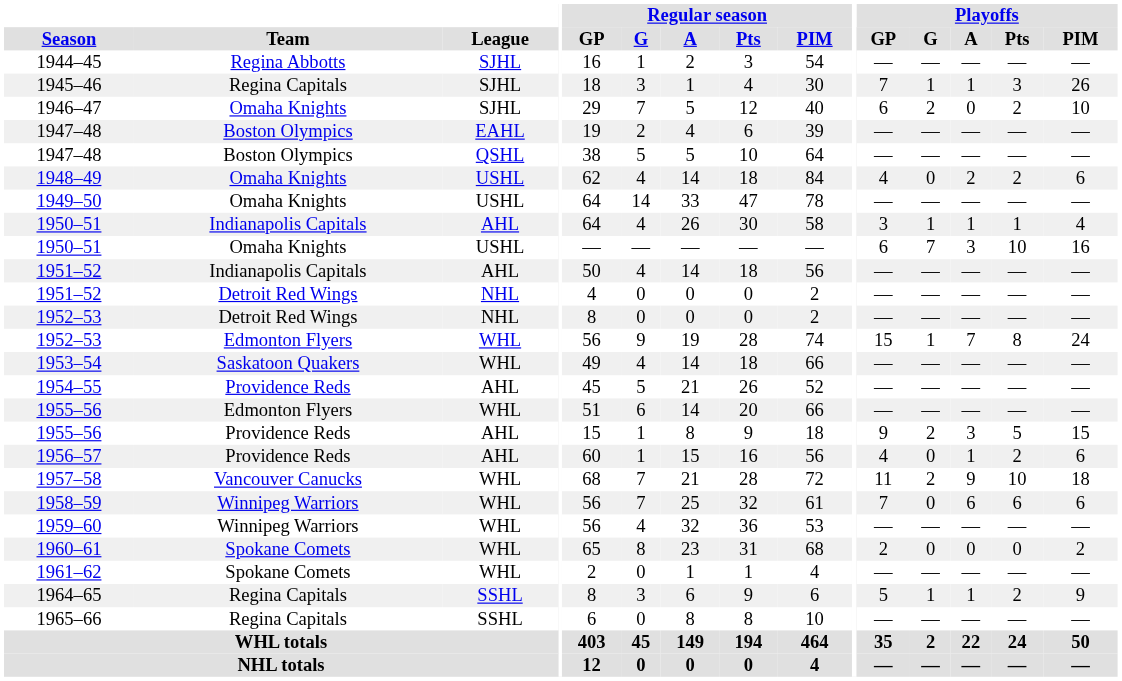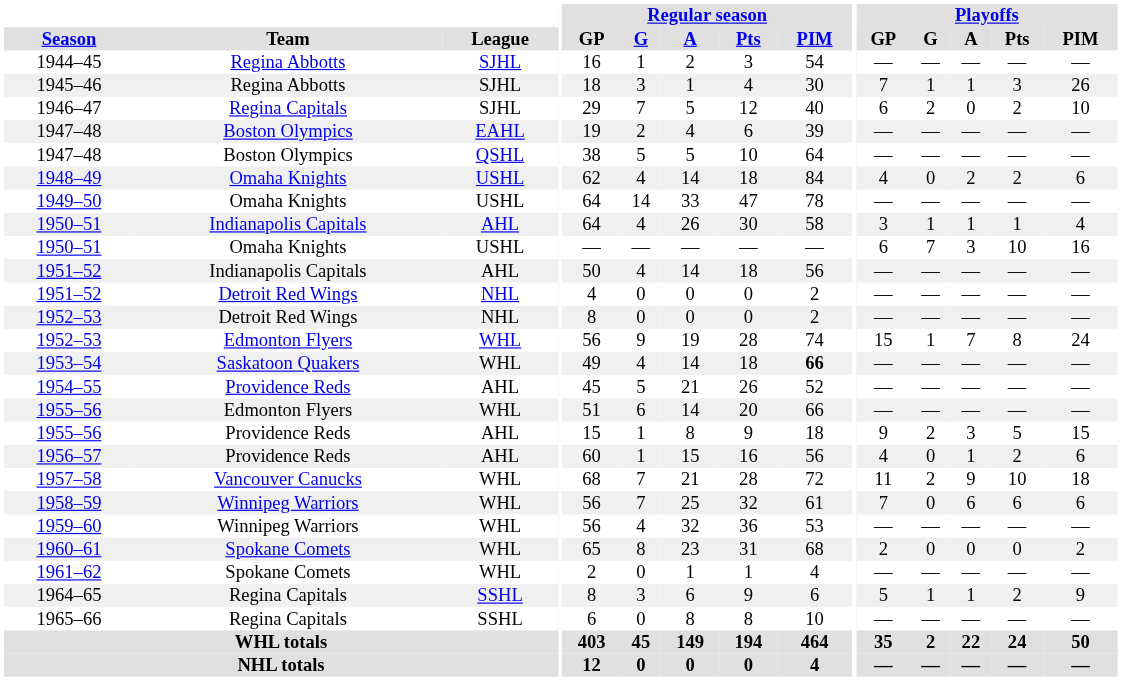 <table border="0" cellpadding="1" cellspacing="0" style="text-align:center; width:60em">
 <tr bgcolor="#e0e0e0">
 <th colspan="3" bgcolor="#ffffff"></th>
 <th rowspan="100" bgcolor="#ffffff"></th>
 <th colspan="5"><a href='#'>Regular season</a></th>
 <th rowspan="100" bgcolor="#ffffff"></th>
 <th colspan="5"><a href='#'>Playoffs</a></th>
 </tr>
 <tr bgcolor="#e0e0e0">
 <th><a href='#'>Season</a></th>
 <th>Team</th>
 <th>League</th>
 <th>GP</th>
 <th><a href='#'>G</a></th>
 <th><a href='#'>A</a></th>
 <th><a href='#'>Pts</a></th>
 <th><a href='#'>PIM</a></th>
 <th>GP</th>
 <th>G</th>
 <th>A</th>
 <th>Pts</th>
 <th>PIM</th>
 </tr>
 <tr>
 <td>1944–45</td>
 <td><a href='#'>Regina Abbotts</a></td>
 <td><a href='#'>SJHL</a></td>
 <td>16</td>
 <td>1</td>
 <td>2</td>
 <td>3</td>
 <td>54</td>
 <td>—</td>
 <td>—</td>
 <td>—</td>
 <td>—</td>
 <td>—</td>
 </tr>
 <tr bgcolor="#f0f0f0">
 <td>1945–46</td>
-<td>Regina Capitals</td>
+<td>Regina Abbotts</td>
 <td>SJHL</td>
 <td>18</td>
 <td>3</td>
 <td>1</td>
 <td>4</td>
 <td>30</td>
 <td>7</td>
 <td>1</td>
 <td>1</td>
 <td>3</td>
 <td>26</td>
 </tr>
 <tr>
 <td>1946–47</td>
-<td><a href='#'>Omaha Knights</a></td>
+<td><a href='#'>Regina Capitals</a></td>
 <td>SJHL</td>
 <td>29</td>
 <td>7</td>
 <td>5</td>
 <td>12</td>
 <td>40</td>
 <td>6</td>
 <td>2</td>
 <td>0</td>
 <td>2</td>
 <td>10</td>
 </tr>
 <tr bgcolor="#f0f0f0">
 <td>1947–48</td>
 <td><a href='#'>Boston Olympics</a></td>
 <td><a href='#'>EAHL</a></td>
 <td>19</td>
 <td>2</td>
 <td>4</td>
 <td>6</td>
 <td>39</td>
 <td>—</td>
 <td>—</td>
 <td>—</td>
 <td>—</td>
 <td>—</td>
 </tr>
 <tr>
 <td>1947–48</td>
 <td>Boston Olympics</td>
 <td><a href='#'>QSHL</a></td>
 <td>38</td>
 <td>5</td>
 <td>5</td>
 <td>10</td>
 <td>64</td>
 <td>—</td>
 <td>—</td>
 <td>—</td>
 <td>—</td>
 <td>—</td>
 </tr>
 <tr bgcolor="#f0f0f0">
 <td><a href='#'>1948–49</a></td>
 <td><a href='#'>Omaha Knights</a></td>
 <td><a href='#'>USHL</a></td>
 <td>62</td>
 <td>4</td>
 <td>14</td>
 <td>18</td>
 <td>84</td>
 <td>4</td>
 <td>0</td>
 <td>2</td>
 <td>2</td>
 <td>6</td>
 </tr>
 <tr>
 <td><a href='#'>1949–50</a></td>
 <td>Omaha Knights</td>
 <td>USHL</td>
 <td>64</td>
 <td>14</td>
 <td>33</td>
 <td>47</td>
 <td>78</td>
 <td>—</td>
 <td>—</td>
 <td>—</td>
 <td>—</td>
 <td>—</td>
 </tr>
 <tr bgcolor="#f0f0f0">
 <td><a href='#'>1950–51</a></td>
 <td><a href='#'>Indianapolis Capitals</a></td>
 <td><a href='#'>AHL</a></td>
 <td>64</td>
 <td>4</td>
 <td>26</td>
 <td>30</td>
 <td>58</td>
 <td>3</td>
 <td>1</td>
 <td>1</td>
 <td>1</td>
 <td>4</td>
 </tr>
 <tr>
 <td><a href='#'>1950–51</a></td>
 <td>Omaha Knights</td>
 <td>USHL</td>
 <td>—</td>
 <td>—</td>
 <td>—</td>
 <td>—</td>
 <td>—</td>
 <td>6</td>
 <td>7</td>
 <td>3</td>
 <td>10</td>
 <td>16</td>
 </tr>
 <tr bgcolor="#f0f0f0">
 <td><a href='#'>1951–52</a></td>
 <td>Indianapolis Capitals</td>
 <td>AHL</td>
 <td>50</td>
 <td>4</td>
 <td>14</td>
 <td>18</td>
 <td>56</td>
 <td>—</td>
 <td>—</td>
 <td>—</td>
 <td>—</td>
 <td>—</td>
 </tr>
 <tr>
 <td><a href='#'>1951–52</a></td>
 <td><a href='#'>Detroit Red Wings</a></td>
 <td><a href='#'>NHL</a></td>
 <td>4</td>
 <td>0</td>
 <td>0</td>
 <td>0</td>
 <td>2</td>
 <td>—</td>
 <td>—</td>
 <td>—</td>
 <td>—</td>
 <td>—</td>
 </tr>
 <tr bgcolor="#f0f0f0">
 <td><a href='#'>1952–53</a></td>
 <td>Detroit Red Wings</td>
 <td>NHL</td>
 <td>8</td>
 <td>0</td>
 <td>0</td>
 <td>0</td>
 <td>2</td>
 <td>—</td>
 <td>—</td>
 <td>—</td>
 <td>—</td>
 <td>—</td>
 </tr>
 <tr>
 <td><a href='#'>1952–53</a></td>
 <td><a href='#'>Edmonton Flyers</a></td>
 <td><a href='#'>WHL</a></td>
 <td>56</td>
 <td>9</td>
 <td>19</td>
 <td>28</td>
 <td>74</td>
 <td>15</td>
 <td>1</td>
 <td>7</td>
 <td>8</td>
 <td>24</td>
 </tr>
 <tr bgcolor="#f0f0f0">
 <td><a href='#'>1953–54</a></td>
 <td><a href='#'>Saskatoon Quakers</a></td>
 <td>WHL</td>
 <td>49</td>
 <td>4</td>
 <td>14</td>
 <td>18</td>
-<td>66</td>
+<td><strong>66</strong></td>
 <td>—</td>
 <td>—</td>
 <td>—</td>
 <td>—</td>
 <td>—</td>
 </tr>
 <tr>
 <td><a href='#'>1954–55</a></td>
 <td><a href='#'>Providence Reds</a></td>
 <td>AHL</td>
 <td>45</td>
 <td>5</td>
 <td>21</td>
 <td>26</td>
 <td>52</td>
 <td>—</td>
 <td>—</td>
 <td>—</td>
 <td>—</td>
 <td>—</td>
 </tr>
 <tr bgcolor="#f0f0f0">
 <td><a href='#'>1955–56</a></td>
 <td>Edmonton Flyers</td>
 <td>WHL</td>
 <td>51</td>
 <td>6</td>
 <td>14</td>
 <td>20</td>
 <td>66</td>
 <td>—</td>
 <td>—</td>
 <td>—</td>
 <td>—</td>
 <td>—</td>
 </tr>
 <tr>
 <td><a href='#'>1955–56</a></td>
 <td>Providence Reds</td>
 <td>AHL</td>
 <td>15</td>
 <td>1</td>
 <td>8</td>
 <td>9</td>
 <td>18</td>
 <td>9</td>
 <td>2</td>
 <td>3</td>
 <td>5</td>
 <td>15</td>
 </tr>
 <tr bgcolor="#f0f0f0">
 <td><a href='#'>1956–57</a></td>
 <td>Providence Reds</td>
 <td>AHL</td>
 <td>60</td>
 <td>1</td>
 <td>15</td>
 <td>16</td>
 <td>56</td>
 <td>4</td>
 <td>0</td>
 <td>1</td>
 <td>2</td>
 <td>6</td>
 </tr>
 <tr>
 <td><a href='#'>1957–58</a></td>
 <td><a href='#'>Vancouver Canucks</a></td>
 <td>WHL</td>
 <td>68</td>
 <td>7</td>
 <td>21</td>
 <td>28</td>
 <td>72</td>
 <td>11</td>
 <td>2</td>
 <td>9</td>
 <td>10</td>
 <td>18</td>
 </tr>
 <tr bgcolor="#f0f0f0">
 <td><a href='#'>1958–59</a></td>
 <td><a href='#'>Winnipeg Warriors</a></td>
 <td>WHL</td>
 <td>56</td>
 <td>7</td>
 <td>25</td>
 <td>32</td>
 <td>61</td>
 <td>7</td>
 <td>0</td>
 <td>6</td>
 <td>6</td>
 <td>6</td>
 </tr>
 <tr>
 <td><a href='#'>1959–60</a></td>
 <td>Winnipeg Warriors</td>
 <td>WHL</td>
 <td>56</td>
 <td>4</td>
 <td>32</td>
 <td>36</td>
 <td>53</td>
 <td>—</td>
 <td>—</td>
 <td>—</td>
 <td>—</td>
 <td>—</td>
 </tr>
 <tr bgcolor="#f0f0f0">
 <td><a href='#'>1960–61</a></td>
 <td><a href='#'>Spokane Comets</a></td>
 <td>WHL</td>
 <td>65</td>
 <td>8</td>
 <td>23</td>
 <td>31</td>
 <td>68</td>
 <td>2</td>
 <td>0</td>
 <td>0</td>
 <td>0</td>
 <td>2</td>
 </tr>
 <tr>
 <td><a href='#'>1961–62</a></td>
 <td>Spokane Comets</td>
 <td>WHL</td>
 <td>2</td>
 <td>0</td>
 <td>1</td>
 <td>1</td>
 <td>4</td>
 <td>—</td>
 <td>—</td>
 <td>—</td>
 <td>—</td>
 <td>—</td>
 </tr>
 <tr bgcolor="#f0f0f0">
 <td>1964–65</td>
 <td>Regina Capitals</td>
 <td><a href='#'>SSHL</a></td>
 <td>8</td>
 <td>3</td>
 <td>6</td>
 <td>9</td>
 <td>6</td>
 <td>5</td>
 <td>1</td>
 <td>1</td>
 <td>2</td>
 <td>9</td>
 </tr>
 <tr>
 <td>1965–66</td>
 <td>Regina Capitals</td>
 <td>SSHL</td>
 <td>6</td>
 <td>0</td>
 <td>8</td>
 <td>8</td>
 <td>10</td>
 <td>—</td>
 <td>—</td>
 <td>—</td>
 <td>—</td>
 <td>—</td>
 </tr>
 <tr bgcolor="#e0e0e0">
 <th colspan="3">WHL totals</th>
 <th>403</th>
 <th>45</th>
 <th>149</th>
 <th>194</th>
 <th>464</th>
 <th>35</th>
 <th>2</th>
 <th>22</th>
 <th>24</th>
 <th>50</th>
 </tr>
 <tr bgcolor="#e0e0e0">
 <th colspan="3">NHL totals</th>
 <th>12</th>
 <th>0</th>
 <th>0</th>
 <th>0</th>
 <th>4</th>
 <th>—</th>
 <th>—</th>
 <th>—</th>
 <th>—</th>
 <th>—</th>
 </tr>
 </table>
